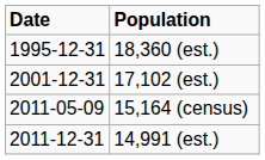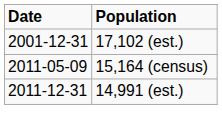 <table class="wikitable">
 <tr>
 <td><strong>Date</strong></td>
 <td align="left" width="120"><strong>Population</strong></td>
-</tr>
-<tr>
-<td>1995-12-31</td>
-<td>18,360 (est.)</td>
 </tr>
 <tr>
 <td>2001-12-31</td>
 <td>17,102 (est.)</td>
 </tr>
 <tr>
 <td>2011-05-09</td>
 <td>15,164 (census)</td>
 </tr>
 <tr>
 <td>2011-12-31</td>
 <td>14,991 (est.)</td>
 </tr>
 </table>
